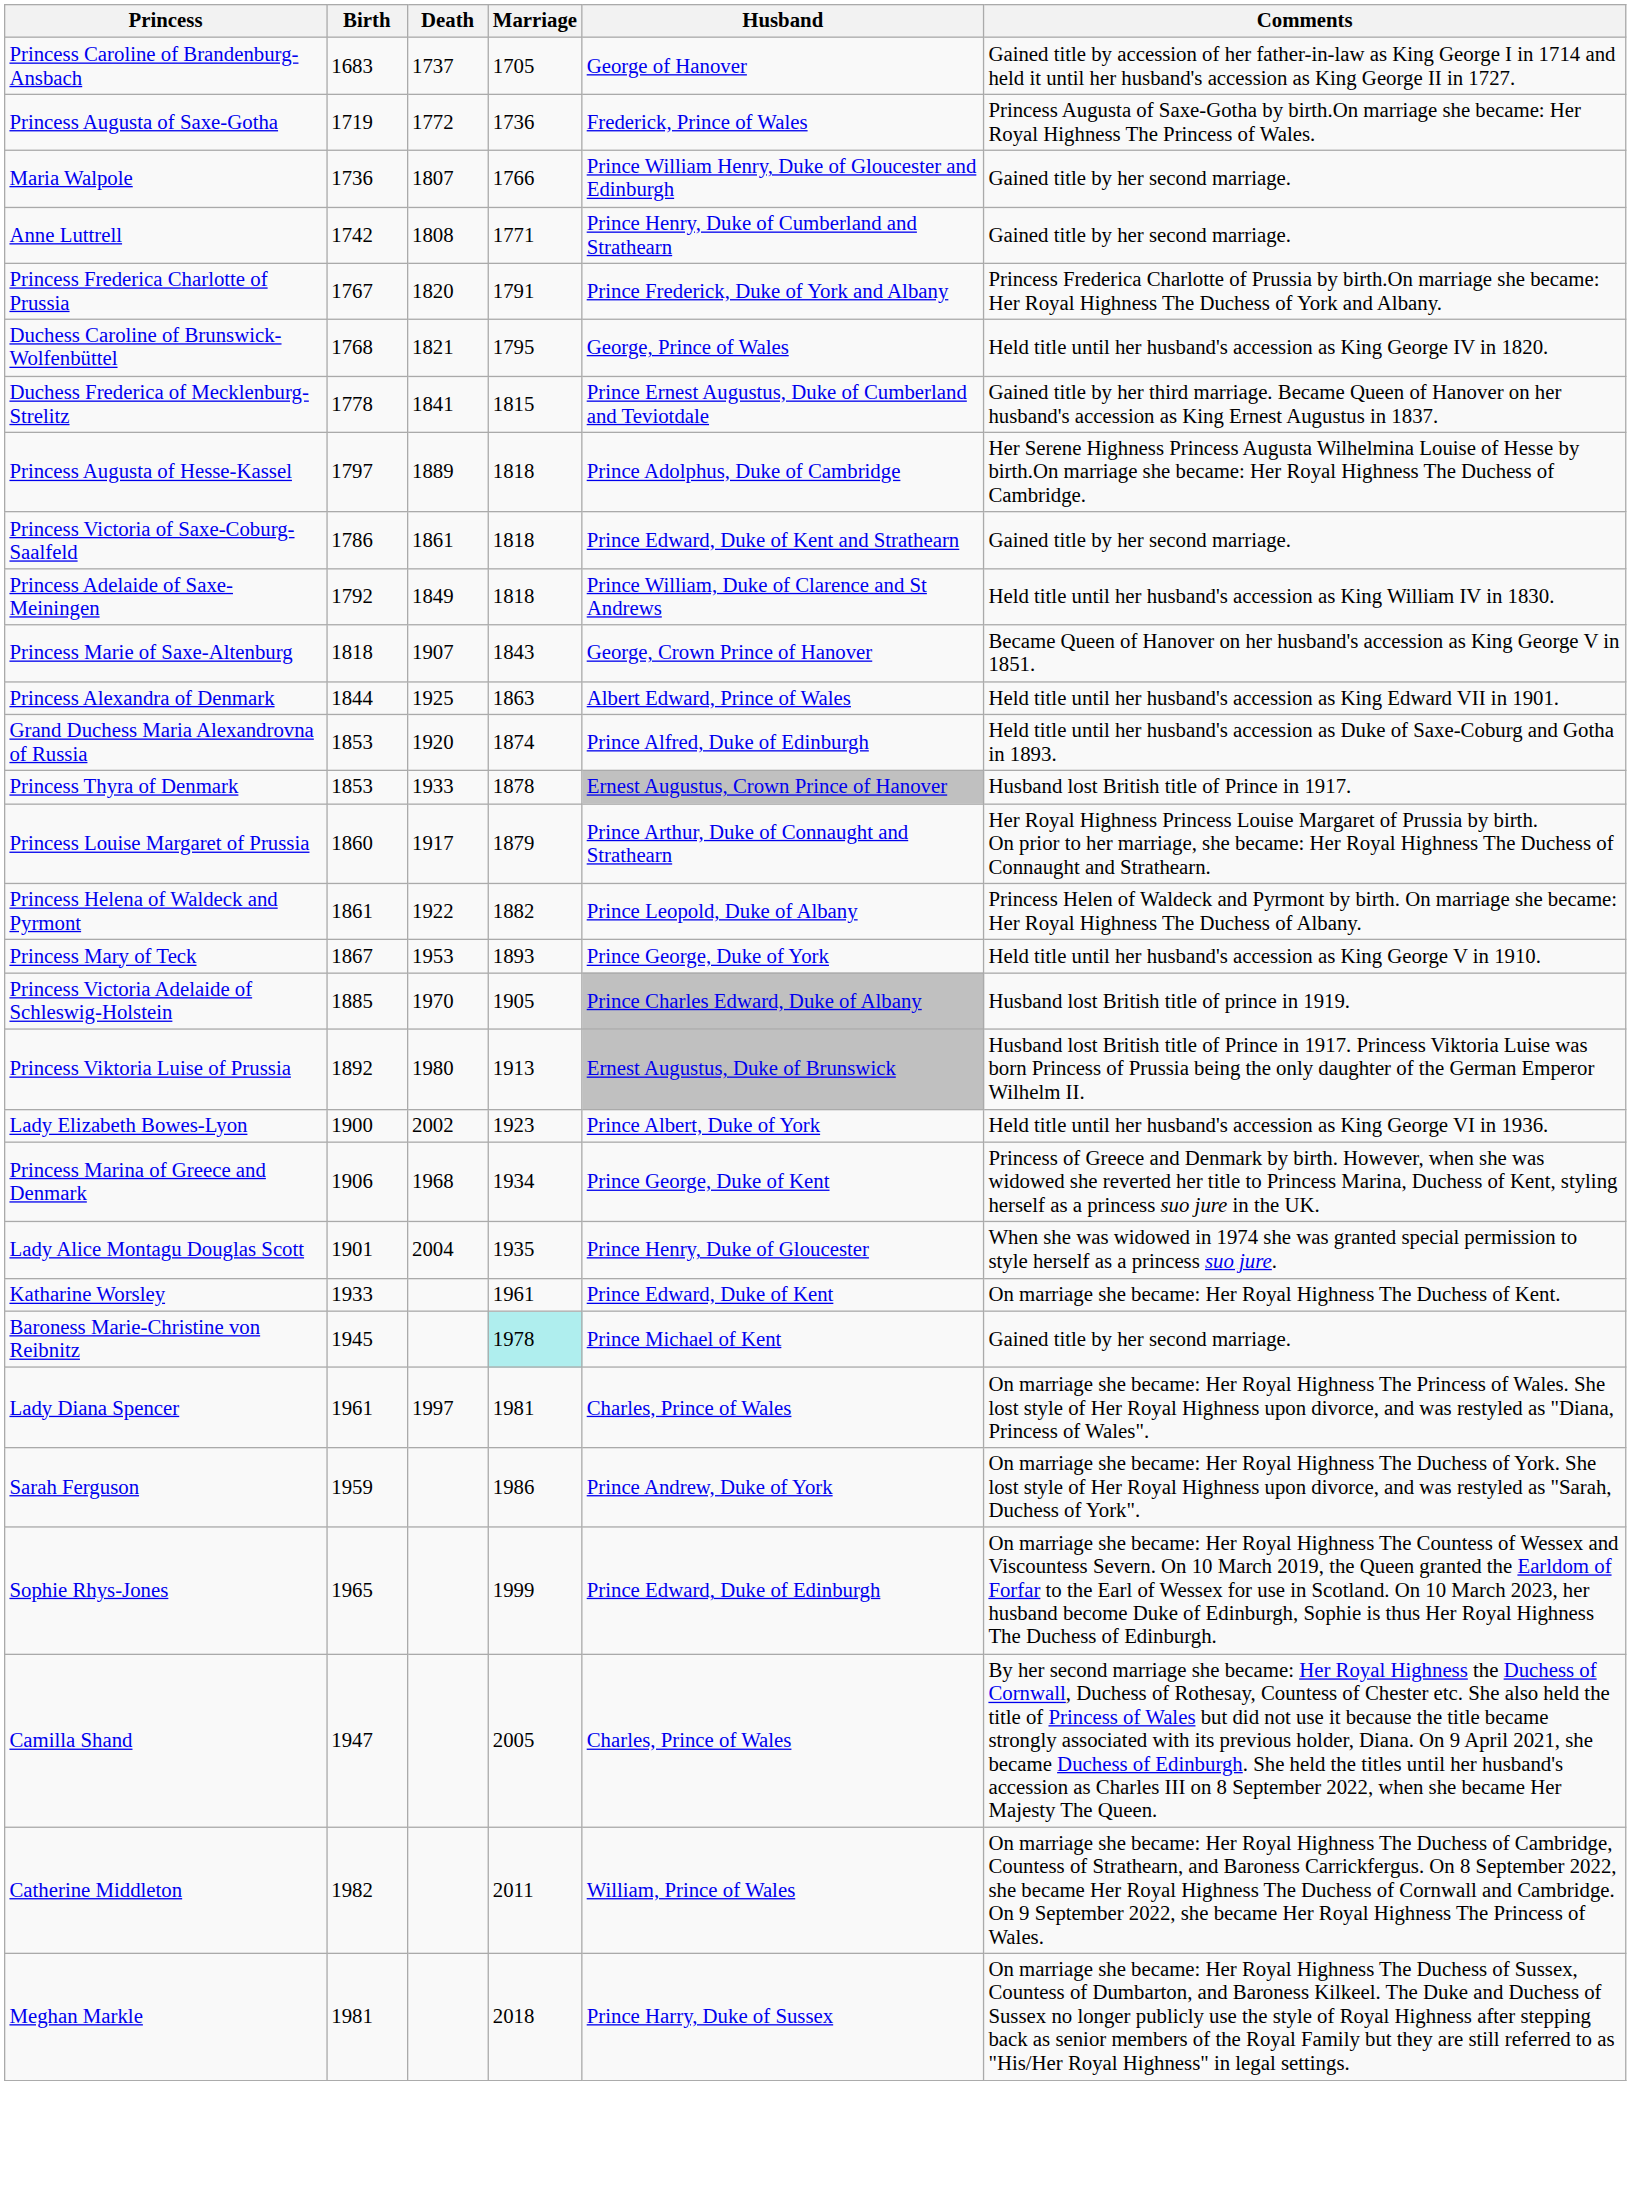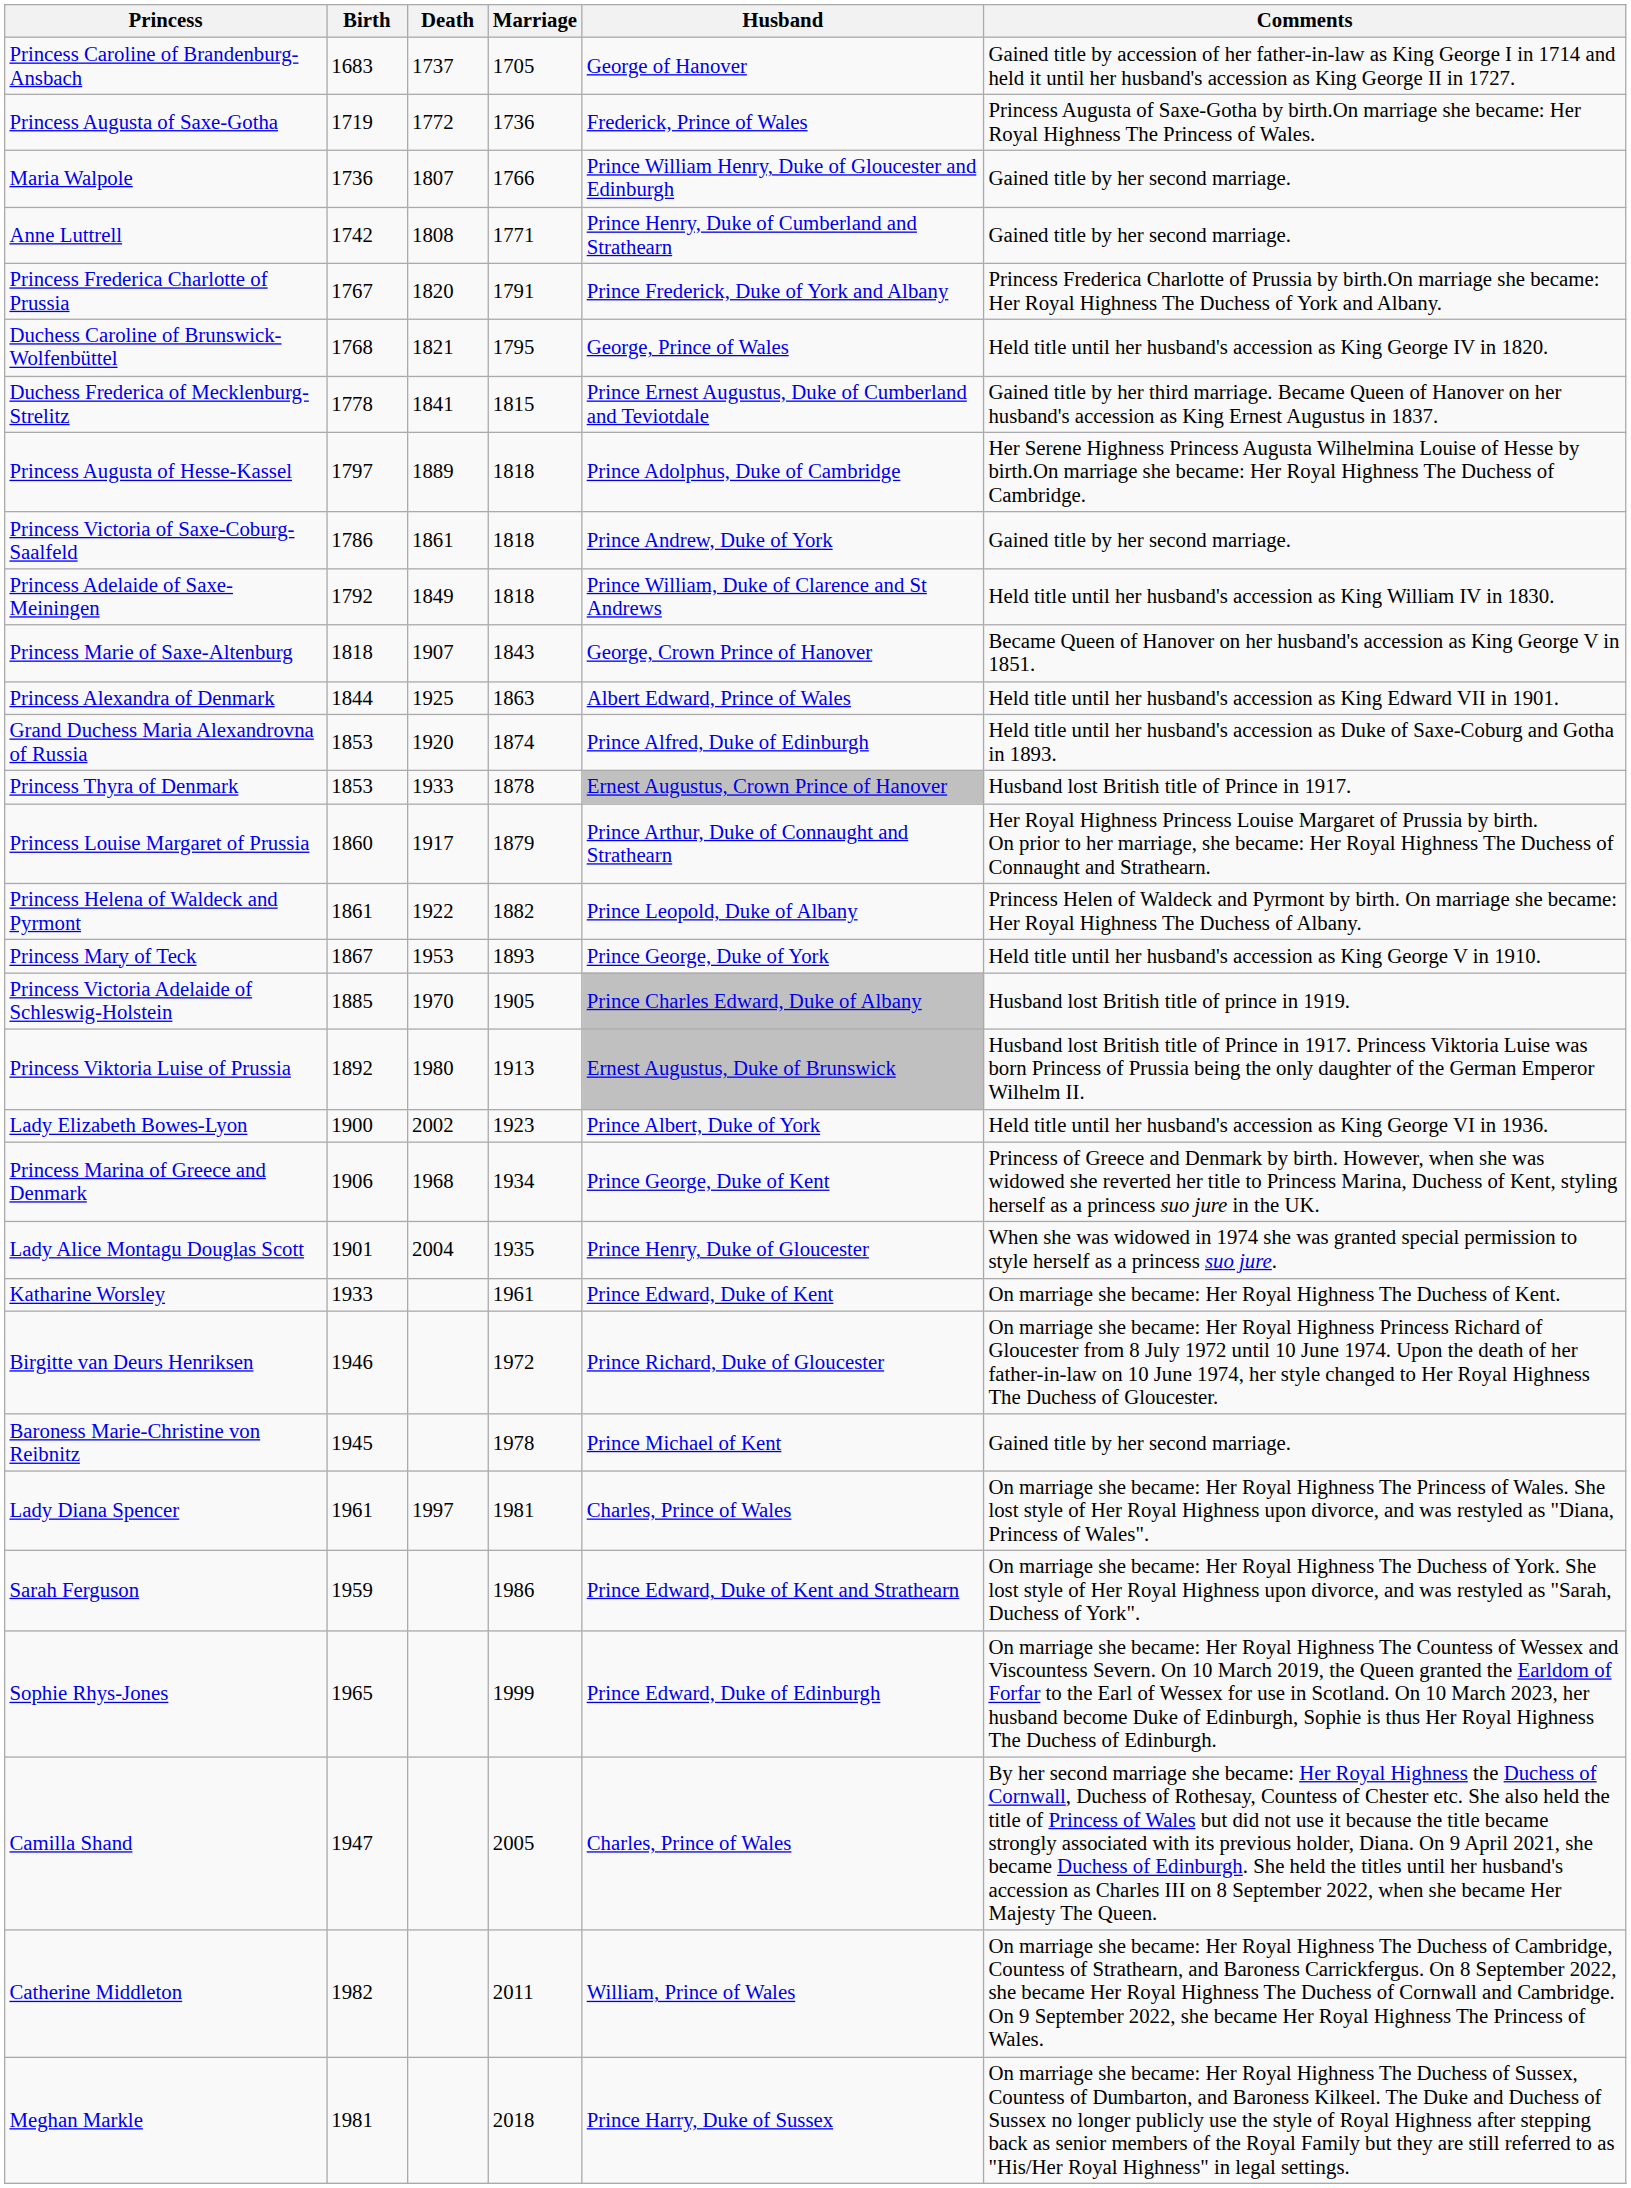 <table class="wikitable sortable">
 <tr>
 <th style="width:20%">Princess</th>
 <th style="width:5%">Birth</th>
 <th style="width:5%">Death</th>
 <th style="width:5%">Marriage</th>
 <th style="width:25%">Husband</th>
 <th style="width:45%">Comments</th>
 </tr>
 <tr>
 <td><a href='#'>Princess Caroline of Brandenburg-Ansbach</a></td>
 <td>1683</td>
 <td>1737</td>
 <td>1705</td>
 <td><a href='#'>George of Hanover</a></td>
 <td>Gained title by accession of her father-in-law as King George I in 1714 and held it until her husband's accession as King George II in 1727.</td>
 </tr>
 <tr>
 <td><a href='#'>Princess Augusta of Saxe-Gotha</a></td>
 <td>1719</td>
 <td>1772</td>
 <td>1736</td>
 <td><a href='#'>Frederick, Prince of Wales</a></td>
 <td>Princess Augusta of Saxe-Gotha by birth.On marriage she became: Her Royal Highness The Princess of Wales.</td>
 </tr>
 <tr>
 <td><a href='#'>Maria Walpole</a></td>
 <td>1736</td>
 <td>1807</td>
 <td>1766</td>
 <td><a href='#'>Prince William Henry, Duke of Gloucester and Edinburgh</a></td>
 <td>Gained title by her second marriage.</td>
 </tr>
 <tr>
 <td><a href='#'>Anne Luttrell</a></td>
 <td>1742</td>
 <td>1808</td>
 <td>1771</td>
 <td><a href='#'>Prince Henry, Duke of Cumberland and Strathearn</a></td>
 <td>Gained title by her second marriage.</td>
 </tr>
 <tr>
 <td><a href='#'>Princess Frederica Charlotte of Prussia</a></td>
 <td>1767</td>
 <td>1820</td>
 <td>1791</td>
 <td><a href='#'>Prince Frederick, Duke of York and Albany</a></td>
 <td>Princess Frederica Charlotte of Prussia by birth.On marriage she became: Her Royal Highness The Duchess of York and Albany.</td>
 </tr>
 <tr>
 <td><a href='#'>Duchess Caroline of Brunswick-Wolfenbüttel</a></td>
 <td>1768</td>
 <td>1821</td>
 <td>1795</td>
 <td><a href='#'>George, Prince of Wales</a></td>
 <td>Held title until her husband's accession as King George IV in 1820.</td>
 </tr>
 <tr>
 <td><a href='#'>Duchess Frederica of Mecklenburg-Strelitz</a></td>
 <td>1778</td>
 <td>1841</td>
 <td>1815</td>
 <td><a href='#'>Prince Ernest Augustus, Duke of Cumberland and Teviotdale</a></td>
 <td>Gained title by her third marriage. Became Queen of Hanover on her husband's accession as King Ernest Augustus in 1837.</td>
 </tr>
 <tr>
 <td><a href='#'>Princess Augusta of Hesse-Kassel</a></td>
 <td>1797</td>
 <td>1889</td>
 <td>1818</td>
 <td><a href='#'>Prince Adolphus, Duke of Cambridge</a></td>
 <td>Her Serene Highness  Princess Augusta Wilhelmina Louise of Hesse by birth.On marriage she became: Her Royal Highness The Duchess of Cambridge.</td>
 </tr>
 <tr>
 <td><a href='#'>Princess Victoria of Saxe-Coburg-Saalfeld</a></td>
 <td>1786</td>
 <td>1861</td>
 <td>1818</td>
-<td><a href='#'>Prince Edward, Duke of Kent and Strathearn</a></td>
+<td><a href='#'>Prince Andrew, Duke of York</a></td>
 <td>Gained title by her second marriage.</td>
 </tr>
 <tr>
 <td><a href='#'>Princess Adelaide of Saxe-Meiningen</a></td>
 <td>1792</td>
 <td>1849</td>
 <td>1818</td>
 <td><a href='#'>Prince William, Duke of Clarence and St Andrews</a></td>
 <td>Held title until her husband's accession as King William IV in 1830.</td>
 </tr>
 <tr>
 <td><a href='#'>Princess Marie of Saxe-Altenburg</a></td>
 <td>1818</td>
 <td>1907</td>
 <td>1843</td>
 <td><a href='#'>George, Crown Prince of Hanover</a></td>
 <td>Became Queen of Hanover on her husband's accession as King George V in 1851.</td>
 </tr>
 <tr>
 <td><a href='#'>Princess Alexandra of Denmark</a></td>
 <td>1844</td>
 <td>1925</td>
 <td>1863</td>
 <td><a href='#'>Albert Edward, Prince of Wales</a></td>
 <td>Held title until her husband's accession as King Edward VII in 1901.</td>
 </tr>
 <tr>
 <td><a href='#'>Grand Duchess Maria Alexandrovna of Russia</a></td>
 <td>1853</td>
 <td>1920</td>
 <td>1874</td>
 <td><a href='#'>Prince Alfred, Duke of Edinburgh</a></td>
 <td>Held title until her husband's accession as Duke of Saxe-Coburg and Gotha in 1893.</td>
 </tr>
 <tr>
 <td><a href='#'>Princess Thyra of Denmark</a></td>
 <td>1853</td>
 <td>1933</td>
 <td>1878</td>
 <td style="background:silver"><a href='#'>Ernest Augustus, Crown Prince of Hanover</a></td>
 <td>Husband lost British title of Prince in 1917.</td>
 </tr>
 <tr>
 <td><a href='#'>Princess Louise Margaret of Prussia</a></td>
 <td>1860</td>
 <td>1917</td>
 <td>1879</td>
 <td><a href='#'>Prince Arthur, Duke of Connaught and Strathearn</a></td>
 <td>Her Royal Highness Princess Louise Margaret of Prussia by birth.<br>On prior to her marriage, she became: Her Royal Highness The Duchess of Connaught and Strathearn.</td>
 </tr>
 <tr>
 <td><a href='#'>Princess Helena of Waldeck and Pyrmont</a></td>
 <td>1861</td>
 <td>1922</td>
 <td>1882</td>
 <td><a href='#'>Prince Leopold, Duke of Albany</a></td>
 <td>Princess Helen of Waldeck and Pyrmont by birth. On marriage she became: Her Royal Highness The Duchess of Albany.</td>
 </tr>
 <tr>
 <td><a href='#'>Princess Mary of Teck</a></td>
 <td>1867</td>
 <td>1953</td>
 <td>1893</td>
 <td><a href='#'>Prince George, Duke of York</a></td>
 <td>Held title until her husband's accession as King George V in 1910.</td>
 </tr>
 <tr>
 <td><a href='#'>Princess Victoria Adelaide of Schleswig-Holstein</a></td>
 <td>1885</td>
 <td>1970</td>
 <td>1905</td>
 <td style="background:silver"><a href='#'>Prince Charles Edward, Duke of Albany</a></td>
 <td>Husband lost British title of prince in 1919.</td>
 </tr>
 <tr>
 <td><a href='#'>Princess Viktoria Luise of Prussia</a></td>
 <td>1892</td>
 <td>1980</td>
 <td>1913</td>
 <td style="background:silver"><a href='#'>Ernest Augustus, Duke of Brunswick</a></td>
 <td>Husband lost British title of Prince in 1917. Princess Viktoria Luise was born Princess of Prussia being the only daughter of the German Emperor Wilhelm II.</td>
 </tr>
 <tr>
 <td><a href='#'>Lady Elizabeth Bowes-Lyon</a></td>
 <td>1900</td>
 <td>2002</td>
 <td>1923</td>
 <td><a href='#'>Prince Albert, Duke of York</a></td>
 <td>Held title until her husband's accession as King George VI in 1936.</td>
 </tr>
 <tr>
 <td><a href='#'>Princess Marina of Greece and Denmark</a></td>
 <td>1906</td>
 <td>1968</td>
 <td>1934</td>
 <td><a href='#'>Prince George, Duke of Kent</a></td>
 <td>Princess of Greece and Denmark by birth. However, when she was widowed she reverted her title to Princess Marina, Duchess of Kent, styling herself as a princess <em>suo jure</em> in the UK.</td>
 </tr>
 <tr>
 <td><a href='#'>Lady Alice Montagu Douglas Scott</a></td>
 <td>1901</td>
 <td>2004</td>
 <td>1935</td>
 <td><a href='#'>Prince Henry, Duke of Gloucester</a></td>
 <td>When she was widowed in 1974 she was granted special permission to style herself as a princess <em><a href='#'>suo jure</a></em>.</td>
 </tr>
 <tr>
 <td><a href='#'>Katharine Worsley</a></td>
 <td>1933</td>
 <td></td>
 <td>1961</td>
 <td><a href='#'>Prince Edward, Duke of Kent</a></td>
 <td>On marriage she became: Her Royal Highness The Duchess of Kent.</td>
 </tr>
 <tr>
+<td><a href='#'>Birgitte van Deurs Henriksen</a></td>
+<td>1946</td>
+<td></td>
+<td>1972</td>
+<td><a href='#'>Prince Richard, Duke of Gloucester</a></td>
+<td>On marriage she became: Her Royal Highness Princess Richard of Gloucester from 8 July 1972 until 10 June 1974. Upon the death of her father-in-law on 10 June 1974, her style changed to Her Royal Highness The Duchess of Gloucester.</td>
+</tr>
+<tr>
 <td><a href='#'>Baroness Marie-Christine von Reibnitz</a></td>
 <td>1945</td>
 <td></td>
-<td style="background: paleturquoise;">1978</td>
+<td>1978</td>
 <td><a href='#'>Prince Michael of Kent</a></td>
 <td>Gained title by her second marriage.</td>
 </tr>
 <tr>
 <td><a href='#'>Lady Diana Spencer</a></td>
 <td>1961</td>
 <td>1997</td>
 <td>1981</td>
 <td><a href='#'>Charles, Prince of Wales</a></td>
 <td>On marriage she became: Her Royal Highness The Princess of Wales. She lost style of Her Royal Highness upon divorce, and was restyled as "Diana, Princess of Wales".</td>
 </tr>
 <tr>
 <td><a href='#'>Sarah Ferguson</a></td>
 <td>1959</td>
 <td></td>
 <td>1986</td>
-<td><a href='#'>Prince Andrew, Duke of York</a></td>
+<td><a href='#'>Prince Edward, Duke of Kent and Strathearn</a></td>
 <td>On marriage she became: Her Royal Highness The Duchess of York. She lost style of Her Royal Highness upon divorce, and was restyled as "Sarah, Duchess of York".</td>
 </tr>
 <tr>
 <td><a href='#'>Sophie Rhys-Jones</a></td>
 <td>1965</td>
 <td></td>
 <td>1999</td>
 <td><a href='#'>Prince Edward, Duke of Edinburgh</a></td>
 <td>On marriage she became: Her Royal Highness The Countess of Wessex and Viscountess Severn. On 10 March 2019, the Queen granted the <a href='#'>Earldom of Forfar</a> to the Earl of Wessex for use in Scotland. On 10 March 2023, her husband become Duke of Edinburgh, Sophie is thus Her Royal Highness The Duchess of Edinburgh.</td>
 </tr>
 <tr>
 <td><a href='#'>Camilla Shand</a></td>
 <td>1947</td>
 <td></td>
 <td>2005</td>
 <td><a href='#'>Charles, Prince of Wales</a></td>
 <td>By her second marriage she became: <a href='#'>Her Royal Highness</a> the <a href='#'>Duchess of Cornwall</a>, Duchess of Rothesay, Countess of Chester etc. She also held the title of <a href='#'>Princess of Wales</a> but did not use it because the title became strongly associated with its previous holder, Diana. On 9 April 2021, she became <a href='#'>Duchess of Edinburgh</a>. She held the titles until her husband's accession as Charles III on 8 September 2022, when she became Her Majesty The Queen.</td>
 </tr>
 <tr>
 <td><a href='#'>Catherine Middleton</a></td>
 <td>1982</td>
 <td></td>
 <td>2011</td>
 <td><a href='#'>William, Prince of Wales</a></td>
 <td>On marriage she became: Her Royal Highness The Duchess of Cambridge, Countess of Strathearn, and Baroness Carrickfergus. On 8 September 2022, she became Her Royal Highness The Duchess of Cornwall and Cambridge. On 9 September 2022, she became Her Royal Highness The Princess of Wales.</td>
 </tr>
 <tr>
 <td><a href='#'>Meghan Markle</a></td>
 <td>1981</td>
 <td></td>
 <td>2018</td>
 <td><a href='#'>Prince Harry, Duke of Sussex</a></td>
 <td>On marriage she became: Her Royal Highness The Duchess of Sussex, Countess of Dumbarton, and Baroness Kilkeel. The Duke and Duchess of Sussex no longer publicly use the style of Royal Highness after stepping back as senior members of the Royal Family but they are still referred to as "His/Her Royal Highness" in legal settings.</td>
 </tr>
 <tr>
 </tr>
 </table>
